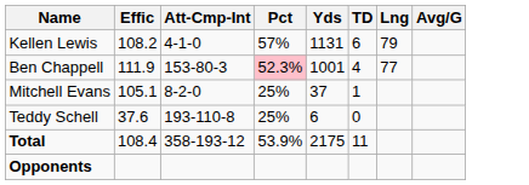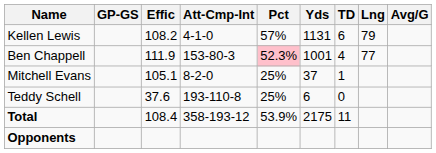 <table class="wikitable" style="white-space:nowrap;">
 <tr>
 <th>Name</th>
+<th>GP-GS</th>
 <th>Effic</th>
 <th>Att-Cmp-Int</th>
 <th>Pct</th>
 <th>Yds</th>
 <th>TD</th>
 <th>Lng</th>
 <th>Avg/G</th>
 </tr>
 <tr>
 <td>Kellen Lewis</td>
+<td> </td>
 <td>108.2</td>
 <td>4-1-0</td>
 <td>57%</td>
 <td>1131</td>
 <td>6</td>
 <td>79</td>
 <td> </td>
 </tr>
 <tr>
 <td>Ben Chappell</td>
+<td> </td>
 <td>111.9</td>
 <td>153-80-3</td>
 <td style="background: pink;">52.3%</td>
 <td>1001</td>
 <td>4</td>
 <td>77</td>
 <td> </td>
 </tr>
 <tr>
 <td>Mitchell Evans</td>
+<td> </td>
 <td>105.1</td>
 <td>8-2-0</td>
 <td>25%</td>
 <td>37</td>
 <td>1</td>
 <td> </td>
 <td> </td>
 </tr>
 <tr>
 <td>Teddy Schell</td>
+<td> </td>
 <td>37.6</td>
 <td>193-110-8</td>
 <td>25%</td>
 <td>6</td>
 <td>0</td>
 <td> </td>
 <td> </td>
 </tr>
 <tr>
 <td><strong>Total</strong></td>
+<td> </td>
 <td>108.4</td>
 <td>358-193-12</td>
 <td>53.9%</td>
 <td>2175</td>
 <td>11</td>
 <td> </td>
 <td> </td>
 </tr>
 <tr>
 <td><strong>Opponents</strong></td>
 <td> </td>
 <td> </td>
 <td> </td>
 <td> </td>
 <td> </td>
 <td> </td>
 <td> </td>
+<td> </td>
 </tr>
 </table>
